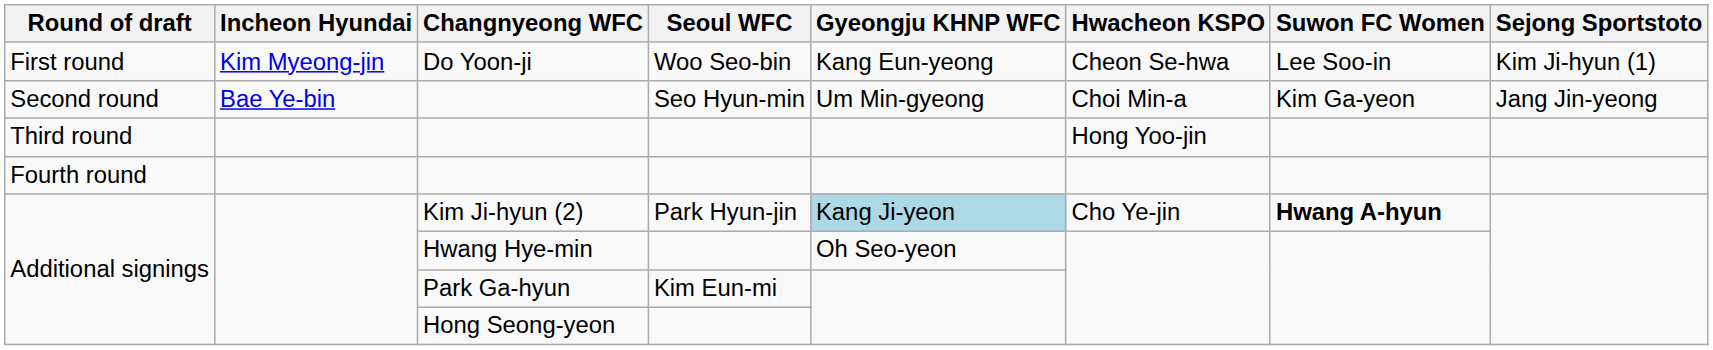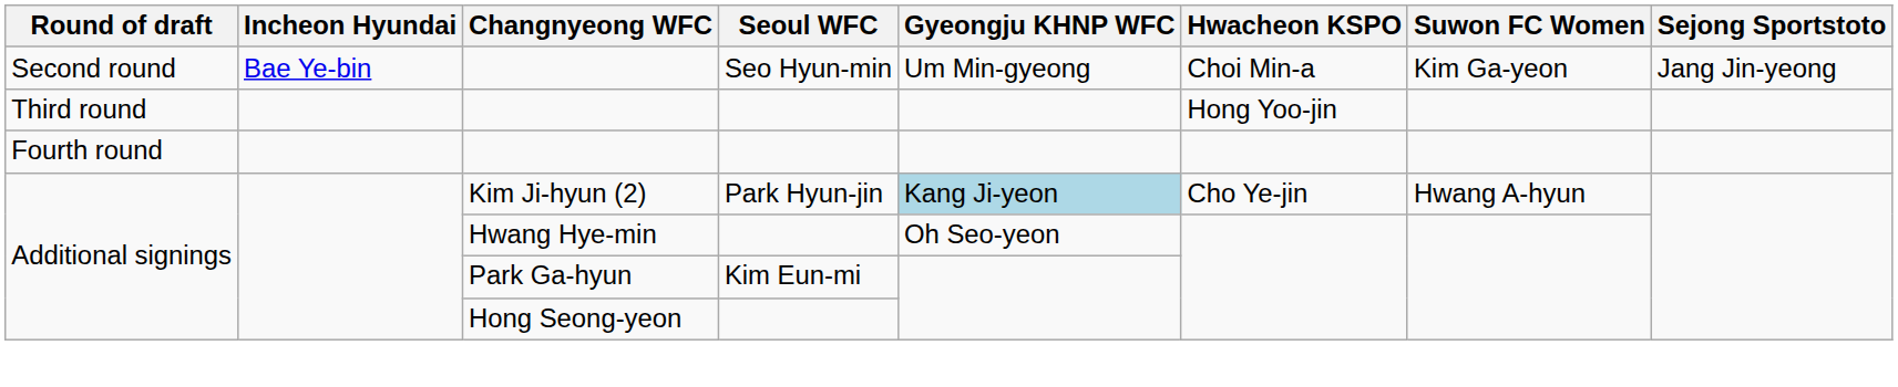 <table class="wikitable">
 <tr>
 <th>Round of draft</th>
 <th>Incheon Hyundai</th>
 <th>Changnyeong WFC</th>
 <th>Seoul WFC</th>
 <th>Gyeongju KHNP WFC</th>
 <th>Hwacheon KSPO</th>
 <th>Suwon FC Women</th>
 <th>Sejong Sportstoto</th>
-</tr>
-<tr>
-<td>First round</td>
-<td><a href='#'>Kim Myeong-jin</a></td>
-<td>Do Yoon-ji</td>
-<td>Woo Seo-bin</td>
-<td>Kang Eun-yeong</td>
-<td>Cheon Se-hwa</td>
-<td>Lee Soo-in</td>
-<td>Kim Ji-hyun (1)</td>
 </tr>
 <tr>
 <td>Second round</td>
 <td><a href='#'>Bae Ye-bin</a></td>
 <td></td>
 <td>Seo Hyun-min</td>
 <td>Um Min-gyeong</td>
 <td>Choi Min-a</td>
 <td>Kim Ga-yeon</td>
 <td>Jang Jin-yeong</td>
 </tr>
 <tr>
 <td>Third round</td>
 <td></td>
 <td></td>
 <td></td>
 <td></td>
 <td>Hong Yoo-jin</td>
 <td></td>
 <td></td>
 </tr>
 <tr>
 <td>Fourth round</td>
 <td></td>
 <td></td>
 <td></td>
 <td></td>
 <td></td>
 <td></td>
 <td></td>
 </tr>
 <tr>
 <td rowspan="4">Additional signings</td>
 <td rowspan="4"></td>
 <td>Kim Ji-hyun (2)</td>
 <td>Park Hyun-jin</td>
 <td style="background: lightblue;">Kang Ji-yeon</td>
 <td>Cho Ye-jin</td>
-<td><strong>Hwang A-hyun</strong></td>
+<td>Hwang A-hyun</td>
 <td rowspan="4"></td>
 </tr>
 <tr>
 <td>Hwang Hye-min</td>
 <td></td>
 <td>Oh Seo-yeon</td>
 <td rowspan="3"></td>
 <td rowspan="3"></td>
 </tr>
 <tr>
 <td>Park Ga-hyun</td>
 <td>Kim Eun-mi</td>
 <td rowspan="2"></td>
 </tr>
 <tr>
 <td>Hong Seong-yeon</td>
 <td></td>
 </tr>
 </table>
